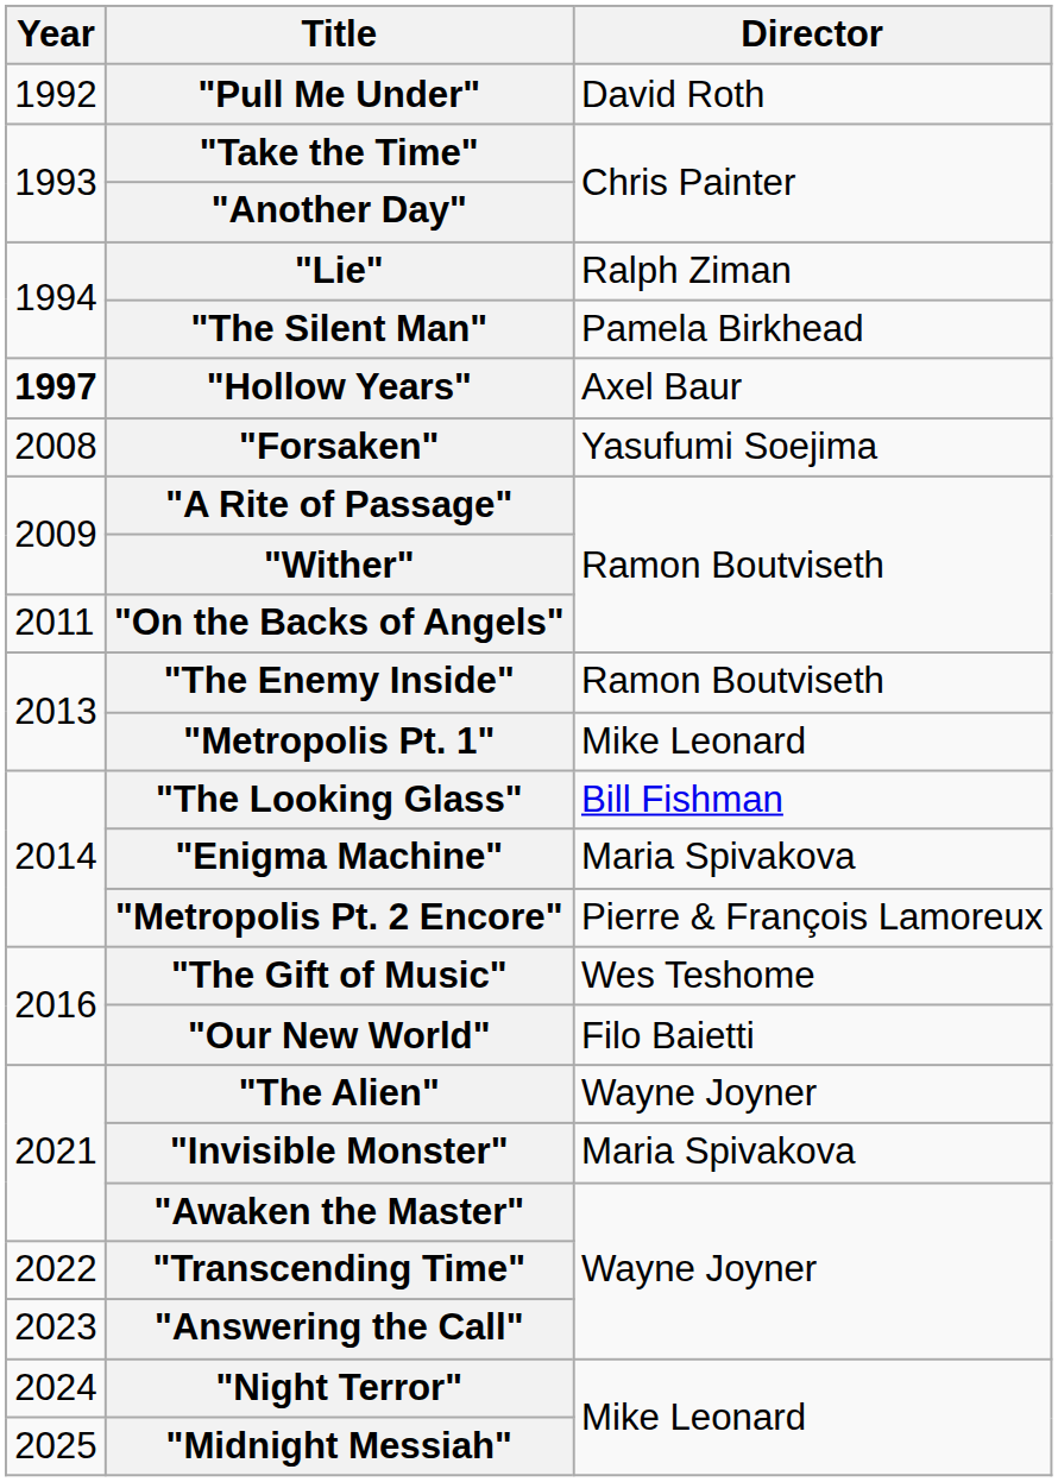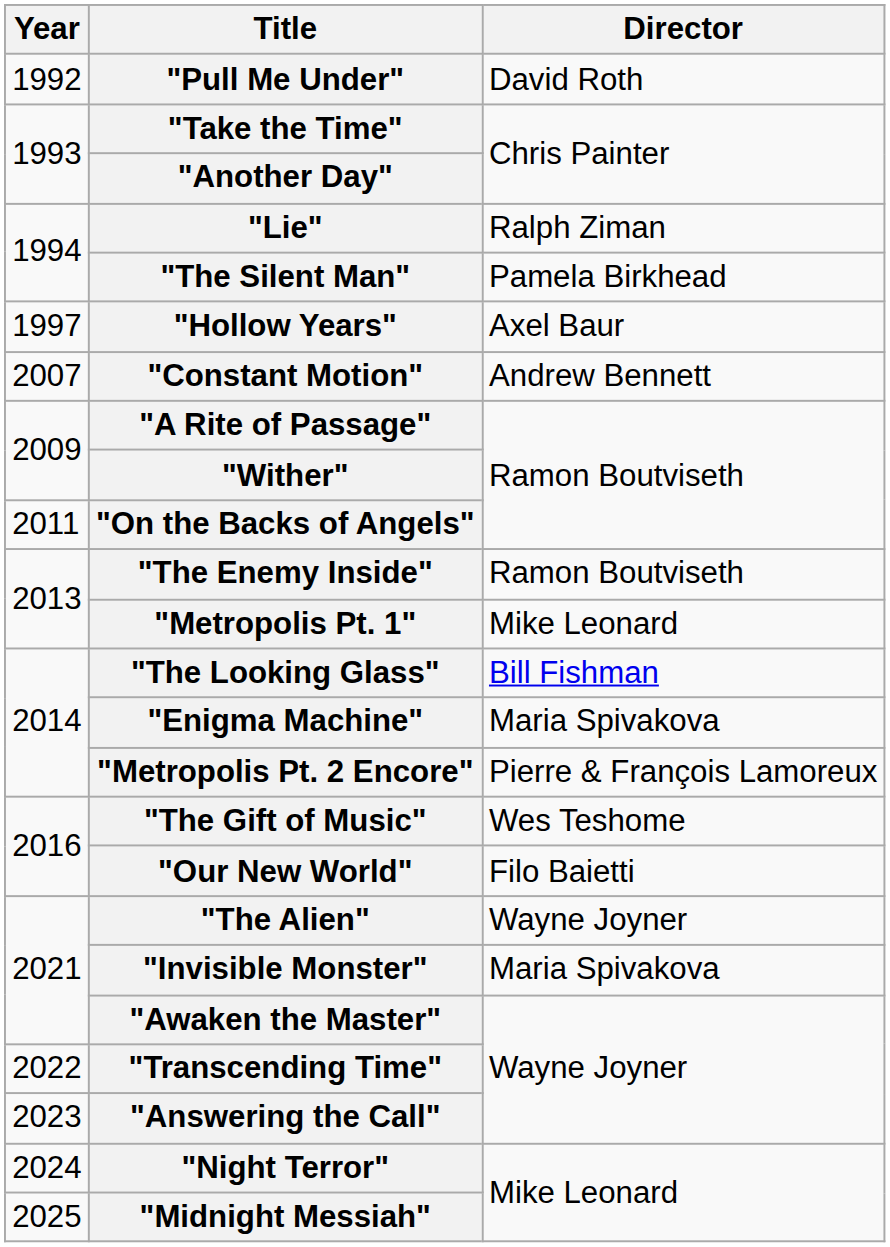 <table class="wikitable plainrowheaders" border="1">
 <tr>
 <th scope="col">Year</th>
 <th scope="col">Title</th>
 <th scope="col">Director</th>
 </tr>
 <tr>
 <td>1992</td>
 <th scope="row">"Pull Me Under"</th>
 <td>David Roth</td>
 </tr>
 <tr>
 <td rowspan="2">1993</td>
 <th scope="row">"Take the Time"</th>
 <td rowspan="2">Chris Painter</td>
 </tr>
 <tr>
 <th scope="row">"Another Day"</th>
 </tr>
 <tr>
 <td rowspan="2">1994</td>
 <th scope="row">"Lie"</th>
 <td>Ralph Ziman</td>
 </tr>
 <tr>
 <th scope="row">"The Silent Man"</th>
 <td>Pamela Birkhead</td>
 </tr>
 <tr>
-<td><strong>1997</strong></td>
+<td>1997</td>
 <th scope="row">"Hollow Years"</th>
 <td>Axel Baur</td>
 </tr>
 <tr>
-<td>2008</td>
-<th scope="row">"Forsaken"</th>
-<td>Yasufumi Soejima</td>
+<td>2007</td>
+<th scope="row">"Constant Motion"</th>
+<td>Andrew Bennett</td>
 </tr>
 <tr>
 <td rowspan="2">2009</td>
 <th scope="row">"A Rite of Passage"</th>
 <td rowspan="3">Ramon Boutviseth</td>
 </tr>
 <tr>
 <th scope="row">"Wither"</th>
 </tr>
 <tr>
 <td>2011</td>
 <th scope="row">"On the Backs of Angels"</th>
 </tr>
 <tr>
 <td rowspan="2">2013</td>
 <th scope="row">"The Enemy Inside"</th>
 <td>Ramon Boutviseth</td>
 </tr>
 <tr>
 <th scope="row">"Metropolis Pt. 1" </th>
 <td>Mike Leonard</td>
 </tr>
 <tr>
 <td rowspan="3">2014</td>
 <th scope="row">"The Looking Glass"</th>
 <td><a href='#'>Bill Fishman</a></td>
 </tr>
 <tr>
 <th scope="row">"Enigma Machine"</th>
 <td>Maria Spivakova</td>
 </tr>
 <tr>
 <th scope="row">"Metropolis Pt. 2 Encore" </th>
 <td>Pierre & François Lamoreux</td>
 </tr>
 <tr>
 <td rowspan="2">2016</td>
 <th scope="row">"The Gift of Music"</th>
 <td>Wes Teshome</td>
 </tr>
 <tr>
 <th scope="row">"Our New World"</th>
 <td>Filo Baietti</td>
 </tr>
 <tr>
 <td rowspan="3">2021</td>
 <th scope="row">"The Alien"</th>
 <td>Wayne Joyner</td>
 </tr>
 <tr>
 <th scope="row">"Invisible Monster"</th>
 <td>Maria Spivakova</td>
 </tr>
 <tr>
 <th scope="row">"Awaken the Master"</th>
 <td rowspan="3">Wayne Joyner</td>
 </tr>
 <tr>
 <td>2022</td>
 <th scope="row">"Transcending Time"</th>
 </tr>
 <tr>
 <td>2023</td>
 <th scope="row">"Answering the Call"</th>
 </tr>
 <tr>
 <td>2024</td>
 <th scope="row">"Night Terror"</th>
 <td rowspan="2">Mike Leonard</td>
 </tr>
 <tr>
 <td>2025</td>
 <th scope="row">"Midnight Messiah"</th>
 </tr>
 </table>
